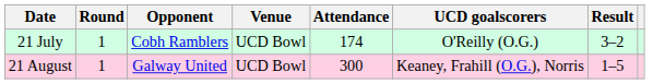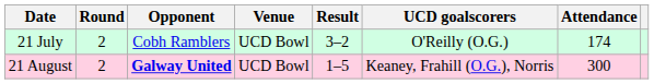 <table class="wikitable" Style="text-align: center">
 <tr>
 <th>Date</th>
 <th>Round</th>
 <th>Opponent</th>
 <th>Venue</th>
+<th>Result<br></th>
+<th>UCD goalscorers</th>
 <th>Attendance</th>
-<th>UCD goalscorers</th>
-<th>Result<br></th>
 <th></th>
 </tr>
 <tr style="background:#d0ffe3">
 <td>21 July</td>
-<td>1</td>
+<td>2</td>
 <td><a href='#'>Cobh Ramblers</a></td>
 <td>UCD Bowl</td>
+<td>3–2</td>
+<td>O'Reilly (O.G.)</td>
 <td>174</td>
-<td>O'Reilly (O.G.)</td>
-<td>3–2</td>
 <td></td>
 </tr>
 <tr style="background:#ffd0e3">
 <td>21 August</td>
-<td>1</td>
-<td><a href='#'>Galway United</a></td>
+<td>2</td>
+<td><strong><a href='#'>Galway United</a></strong></td>
 <td>UCD Bowl</td>
+<td>1–5</td>
+<td>Keaney, Frahill (<a href='#'>O.G.</a>), Norris</td>
 <td>300</td>
-<td>Keaney, Frahill (<a href='#'>O.G.</a>), Norris</td>
-<td>1–5</td>
 <td></td>
 </tr>
 </table>
